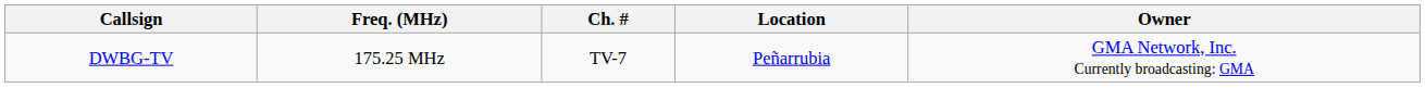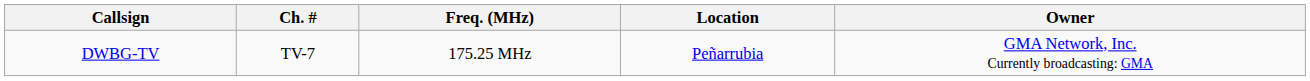 <table class="wikitable" style="width:100%; text-align:center;">
 <tr>
 <th>Callsign</th>
+<th>Ch. #</th>
 <th>Freq. (MHz)</th>
-<th>Ch. #</th>
 <th>Location</th>
 <th>Owner</th>
 </tr>
 <tr>
 <td><a href='#'>DWBG-TV</a></td>
+<td>TV-7</td>
 <td>175.25 MHz</td>
-<td>TV-7</td>
 <td><a href='#'>Peñarrubia</a></td>
 <td><a href='#'>GMA Network, Inc.</a><br><small>Currently broadcasting: <a href='#'>GMA</a></small></td>
 </tr>
 </table>
